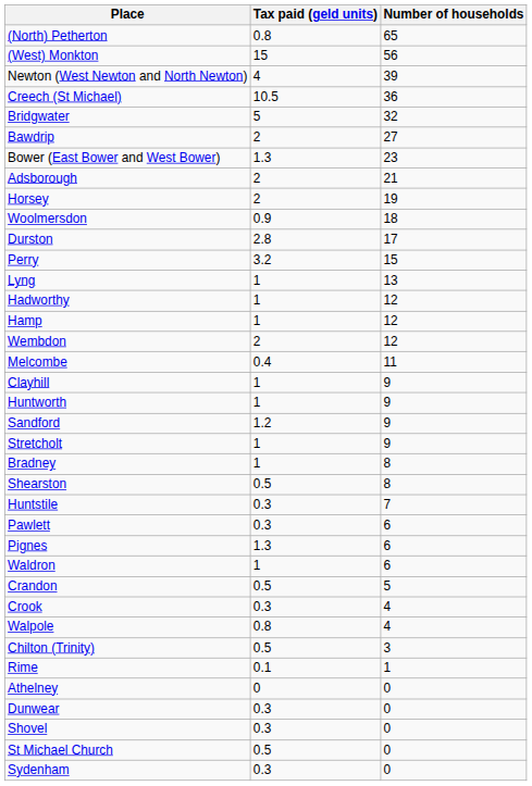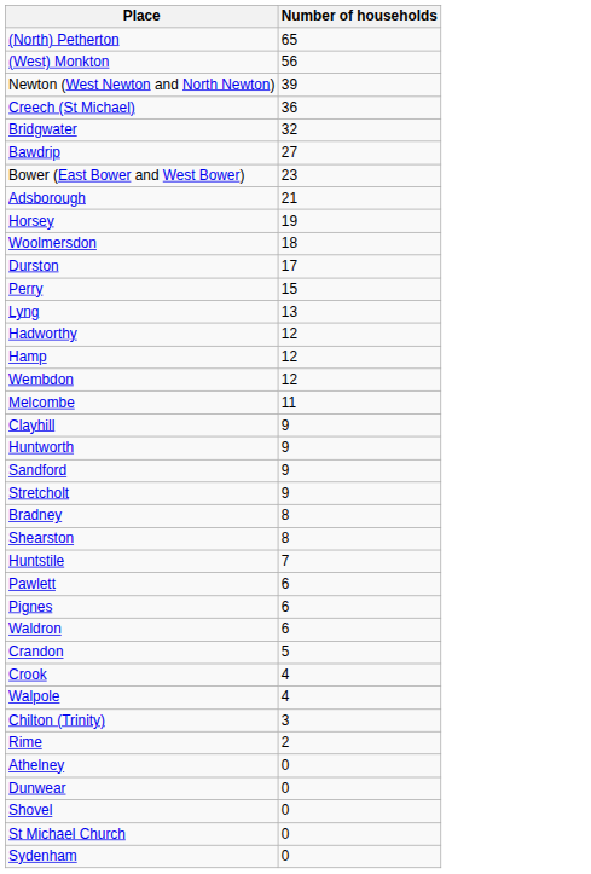 <table class="wikitable">
 <tr>
 <th>Place</th>
-<th>Tax paid (<a href='#'>geld units</a>)</th>
 <th>Number of households</th>
 </tr>
 <tr>
 <td><a href='#'>(North) Petherton</a></td>
-<td>0.8</td>
 <td>65</td>
 </tr>
 <tr>
 <td><a href='#'>(West) Monkton</a></td>
-<td>15</td>
 <td>56</td>
 </tr>
 <tr>
 <td>Newton (<a href='#'>West Newton</a> and <a href='#'>North Newton</a>)</td>
-<td>4</td>
 <td>39</td>
 </tr>
 <tr>
 <td><a href='#'>Creech (St Michael)</a></td>
-<td>10.5</td>
 <td>36</td>
 </tr>
 <tr>
 <td><a href='#'>Bridgwater</a></td>
-<td>5</td>
 <td>32</td>
 </tr>
 <tr>
 <td><a href='#'>Bawdrip</a></td>
-<td>2</td>
 <td>27</td>
 </tr>
 <tr>
 <td>Bower (<a href='#'>East Bower</a> and <a href='#'>West Bower</a>)</td>
-<td>1.3</td>
 <td>23</td>
 </tr>
 <tr>
 <td><a href='#'>Adsborough</a></td>
-<td>2</td>
 <td>21</td>
 </tr>
 <tr>
 <td><a href='#'>Horsey</a></td>
-<td>2</td>
 <td>19</td>
 </tr>
 <tr>
 <td><a href='#'>Woolmersdon</a></td>
-<td>0.9</td>
 <td>18</td>
 </tr>
 <tr>
 <td><a href='#'>Durston</a></td>
-<td>2.8</td>
 <td>17</td>
 </tr>
 <tr>
 <td><a href='#'>Perry</a></td>
-<td>3.2</td>
 <td>15</td>
 </tr>
 <tr>
 <td><a href='#'>Lyng</a></td>
-<td>1</td>
 <td>13</td>
 </tr>
 <tr>
 <td><a href='#'>Hadworthy</a></td>
-<td>1</td>
 <td>12</td>
 </tr>
 <tr>
 <td><a href='#'>Hamp</a></td>
-<td>1</td>
 <td>12</td>
 </tr>
 <tr>
 <td><a href='#'>Wembdon</a></td>
-<td>2</td>
 <td>12</td>
 </tr>
 <tr>
 <td><a href='#'>Melcombe</a></td>
-<td>0.4</td>
 <td>11</td>
 </tr>
 <tr>
 <td><a href='#'>Clayhill</a></td>
-<td>1</td>
 <td>9</td>
 </tr>
 <tr>
 <td><a href='#'>Huntworth</a></td>
-<td>1</td>
 <td>9</td>
 </tr>
 <tr>
 <td><a href='#'>Sandford</a></td>
-<td>1.2</td>
 <td>9</td>
 </tr>
 <tr>
 <td><a href='#'>Stretcholt</a></td>
-<td>1</td>
 <td>9</td>
 </tr>
 <tr>
 <td><a href='#'>Bradney</a></td>
-<td>1</td>
 <td>8</td>
 </tr>
 <tr>
 <td><a href='#'>Shearston</a></td>
-<td>0.5</td>
 <td>8</td>
 </tr>
 <tr>
 <td><a href='#'>Huntstile</a></td>
-<td>0.3</td>
 <td>7</td>
 </tr>
 <tr>
 <td><a href='#'>Pawlett</a></td>
-<td>0.3</td>
 <td>6</td>
 </tr>
 <tr>
 <td><a href='#'>Pignes</a></td>
-<td>1.3</td>
 <td>6</td>
 </tr>
 <tr>
 <td><a href='#'>Waldron</a></td>
-<td>1</td>
 <td>6</td>
 </tr>
 <tr>
 <td><a href='#'>Crandon</a></td>
-<td>0.5</td>
 <td>5</td>
 </tr>
 <tr>
 <td><a href='#'>Crook</a></td>
-<td>0.3</td>
 <td>4</td>
 </tr>
 <tr>
 <td><a href='#'>Walpole</a></td>
-<td>0.8</td>
 <td>4</td>
 </tr>
 <tr>
 <td><a href='#'>Chilton (Trinity)</a></td>
-<td>0.5</td>
 <td>3</td>
 </tr>
 <tr>
 <td><a href='#'>Rime</a></td>
-<td>0.1</td>
-<td>1</td>
+<td>2</td>
 </tr>
 <tr>
 <td><a href='#'>Athelney</a></td>
 <td>0</td>
-<td>0</td>
 </tr>
 <tr>
 <td><a href='#'>Dunwear</a></td>
-<td>0.3</td>
 <td>0</td>
 </tr>
 <tr>
 <td><a href='#'>Shovel</a></td>
-<td>0.3</td>
 <td>0</td>
 </tr>
 <tr>
 <td><a href='#'>St Michael Church</a></td>
-<td>0.5</td>
 <td>0</td>
 </tr>
 <tr>
 <td><a href='#'>Sydenham</a></td>
-<td>0.3</td>
 <td>0</td>
 </tr>
 </table>
